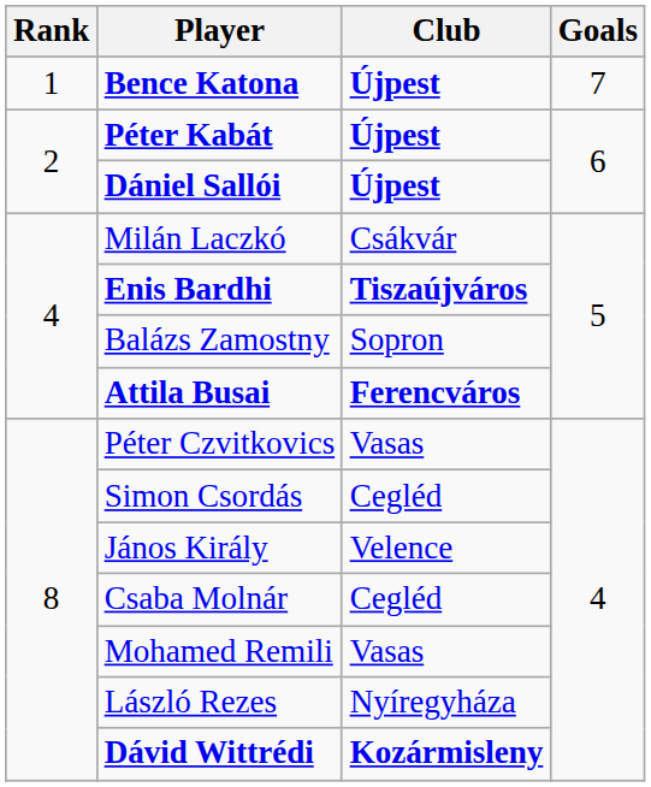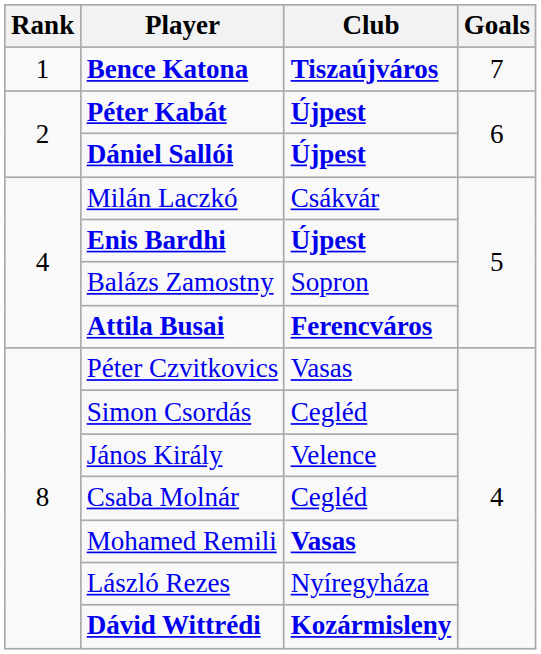 <table class="wikitable" style="text-align:center">
 <tr>
 <th>Rank</th>
 <th>Player</th>
 <th>Club</th>
 <th>Goals</th>
 </tr>
 <tr>
 <td>1</td>
 <td align="left"> <strong><a href='#'>Bence Katona</a></strong></td>
-<td align="left"><strong><a href='#'>Újpest</a></strong></td>
+<td align="left"><strong><a href='#'>Tiszaújváros</a></strong></td>
 <td>7</td>
 </tr>
 <tr>
 <td rowspan=2>2</td>
 <td align="left"> <strong><a href='#'>Péter Kabát</a></strong></td>
 <td align="left"><strong><a href='#'>Újpest</a></strong></td>
 <td rowspan=2>6</td>
 </tr>
 <tr>
 <td align="left"> <strong><a href='#'>Dániel Sallói</a></strong></td>
 <td align="left"><strong><a href='#'>Újpest</a></strong></td>
 </tr>
 <tr>
 <td rowspan=4>4</td>
 <td align="left"> <a href='#'>Milán Laczkó</a></td>
 <td align="left"><a href='#'>Csákvár</a></td>
 <td rowspan=4>5</td>
 </tr>
 <tr>
 <td align="left"> <strong><a href='#'>Enis Bardhi</a></strong></td>
-<td align="left"><strong><a href='#'>Tiszaújváros</a></strong></td>
+<td align="left"><strong><a href='#'>Újpest</a></strong></td>
 </tr>
 <tr>
 <td align="left"> <a href='#'>Balázs Zamostny</a></td>
 <td align="left"><a href='#'>Sopron</a></td>
 </tr>
 <tr>
 <td align="left"> <strong><a href='#'>Attila Busai</a></strong></td>
 <td align="left"><strong><a href='#'>Ferencváros</a></strong></td>
 </tr>
 <tr>
 <td rowspan=7>8</td>
 <td align="left"> <a href='#'>Péter Czvitkovics</a></td>
 <td align="left"><a href='#'>Vasas</a></td>
 <td rowspan=7>4</td>
 </tr>
 <tr>
 <td align="left"> <a href='#'>Simon Csordás</a></td>
 <td align="left"><a href='#'>Cegléd</a></td>
 </tr>
 <tr>
 <td align="left"> <a href='#'>János Király</a></td>
 <td align="left"><a href='#'>Velence</a></td>
 </tr>
 <tr>
 <td align="left"> <a href='#'>Csaba Molnár</a></td>
 <td align="left"><a href='#'>Cegléd</a></td>
 </tr>
 <tr>
 <td align="left"> <a href='#'>Mohamed Remili</a></td>
-<td align="left"><a href='#'>Vasas</a></td>
+<td align="left"><strong><a href='#'>Vasas</a></strong></td>
 </tr>
 <tr>
 <td align="left"> <a href='#'>László Rezes</a></td>
 <td align="left"><a href='#'>Nyíregyháza</a></td>
 </tr>
 <tr>
 <td align="left"> <strong><a href='#'>Dávid Wittrédi</a></strong></td>
 <td align="left"><strong><a href='#'>Kozármisleny</a></strong></td>
 </tr>
 </table>
